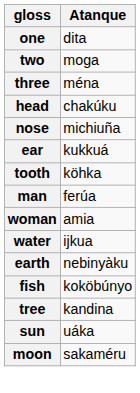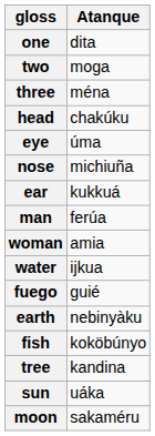 <table class="wikitable">
 <tr>
 <th>gloss</th>
 <th>Atanque</th>
 </tr>
 <tr>
 <th>one</th>
 <td>dita</td>
 </tr>
 <tr>
 <th>two</th>
 <td>moga</td>
 </tr>
 <tr>
 <th>three</th>
 <td>ména</td>
 </tr>
 <tr>
 <th>head</th>
 <td>chakúku</td>
 </tr>
 <tr>
+<th>eye</th>
+<td>úma</td>
+</tr>
+<tr>
 <th>nose</th>
 <td>michiuña</td>
 </tr>
 <tr>
 <th>ear</th>
 <td>kukkuá</td>
-</tr>
-<tr>
-<th>tooth</th>
-<td>köhka</td>
 </tr>
 <tr>
 <th>man</th>
 <td>ferúa</td>
 </tr>
 <tr>
 <th>woman</th>
 <td>amia</td>
 </tr>
 <tr>
 <th>water</th>
 <td>ijkua</td>
+</tr>
+<tr>
+<th>fuego</th>
+<td>guié</td>
 </tr>
 <tr>
 <th>earth</th>
 <td>nebinyàku</td>
 </tr>
 <tr>
 <th>fish</th>
 <td>koköbúnyo</td>
 </tr>
 <tr>
 <th>tree</th>
 <td>kandina</td>
 </tr>
 <tr>
 <th>sun</th>
 <td>uáka</td>
 </tr>
 <tr>
 <th>moon</th>
 <td>sakaméru</td>
 </tr>
 </table>
